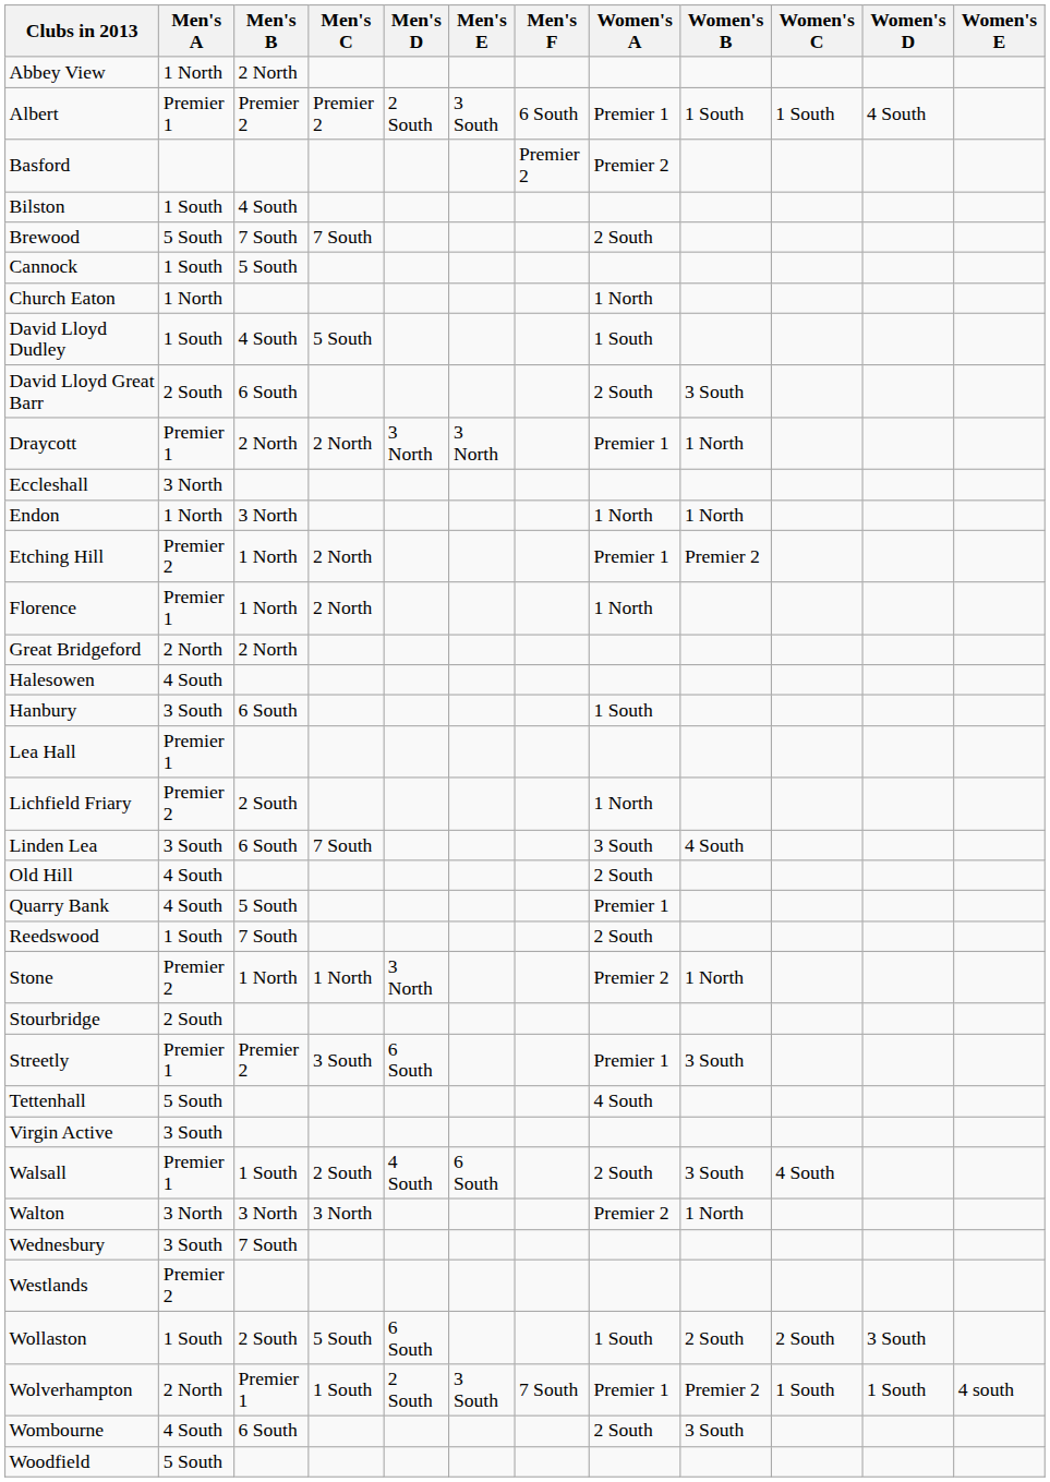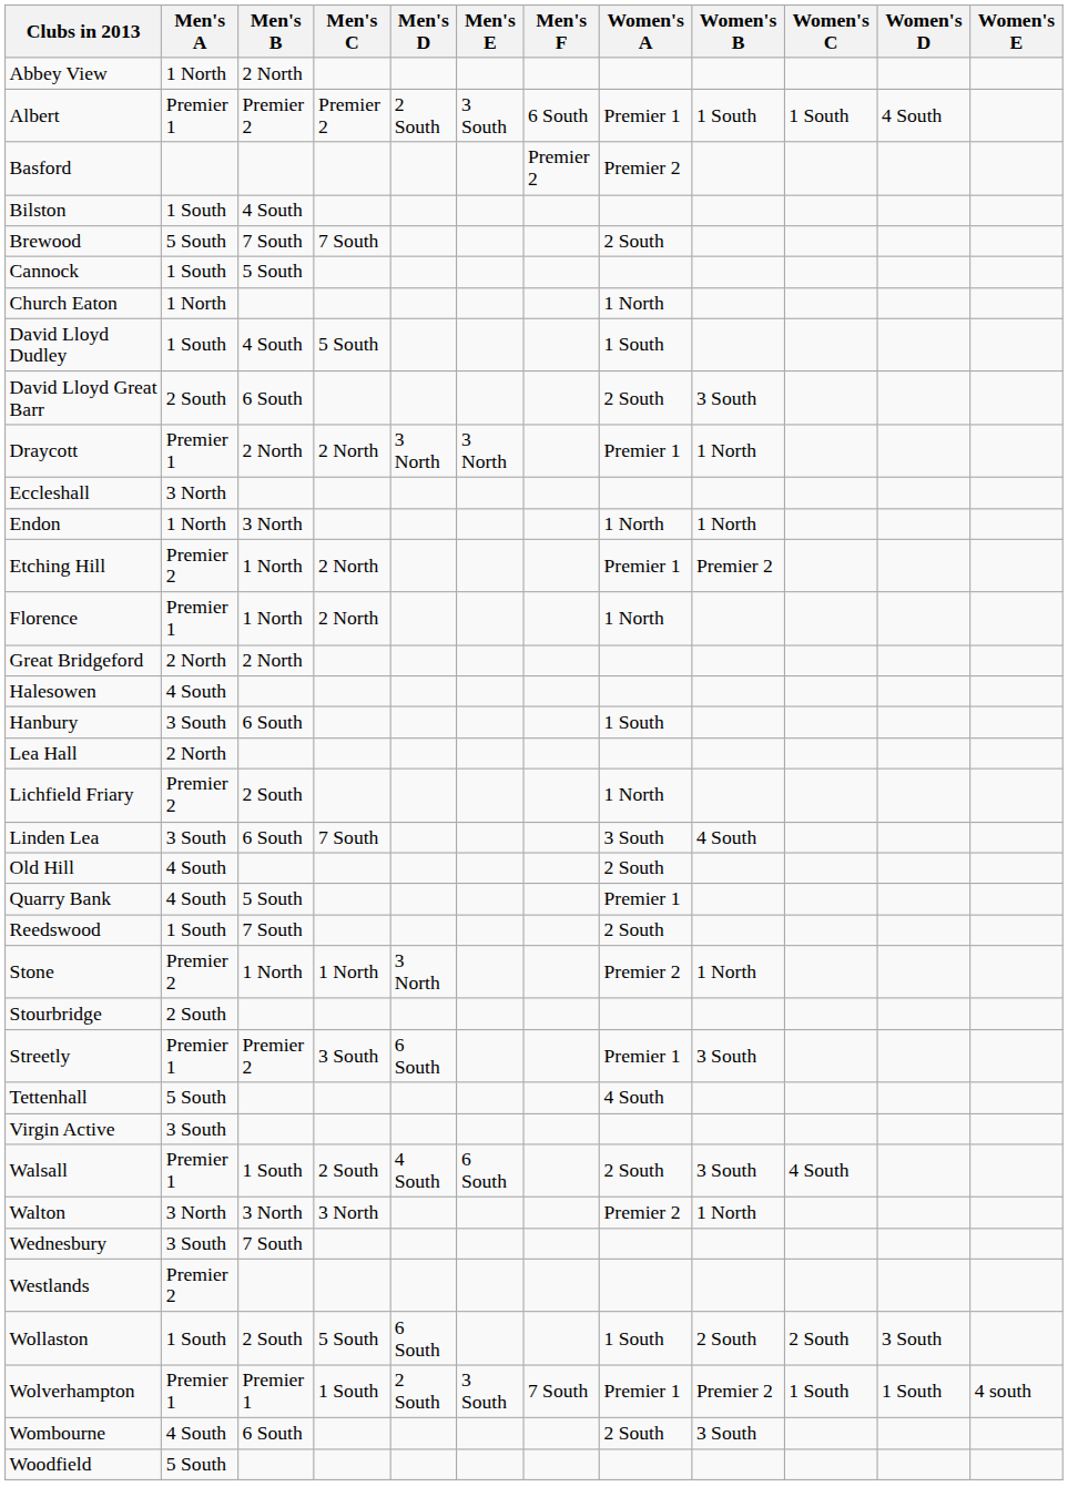 <table class="wikitable">
 <tr>
 <th>Clubs in 2013</th>
 <th>Men's A</th>
 <th>Men's B</th>
 <th>Men's C</th>
 <th>Men's D</th>
 <th>Men's E</th>
 <th>Men's F</th>
 <th>Women's A</th>
 <th>Women's B</th>
 <th>Women's C</th>
 <th>Women's D</th>
 <th>Women's E</th>
 </tr>
 <tr>
 <td>Abbey View</td>
 <td>1 North</td>
 <td>2 North</td>
 <td></td>
 <td></td>
 <td></td>
 <td></td>
 <td></td>
 <td></td>
 <td></td>
 <td></td>
 <td></td>
 </tr>
 <tr>
 <td>Albert</td>
 <td>Premier 1</td>
 <td>Premier 2</td>
 <td>Premier 2</td>
 <td>2 South</td>
 <td>3 South</td>
 <td>6 South</td>
 <td>Premier 1</td>
 <td>1 South</td>
 <td>1 South</td>
 <td>4 South</td>
 <td></td>
 </tr>
 <tr>
 <td>Basford</td>
 <td></td>
 <td></td>
 <td></td>
 <td></td>
 <td></td>
 <td>Premier 2</td>
 <td>Premier 2</td>
 <td></td>
 <td></td>
 <td></td>
 <td></td>
 </tr>
 <tr>
 <td>Bilston</td>
 <td>1 South</td>
 <td>4 South</td>
 <td></td>
 <td></td>
 <td></td>
 <td></td>
 <td></td>
 <td></td>
 <td></td>
 <td></td>
 <td></td>
 </tr>
 <tr>
 <td>Brewood</td>
 <td>5 South</td>
 <td>7 South</td>
 <td>7 South</td>
 <td></td>
 <td></td>
 <td></td>
 <td>2 South</td>
 <td></td>
 <td></td>
 <td></td>
 <td></td>
 </tr>
 <tr>
 <td>Cannock</td>
 <td>1 South</td>
 <td>5 South</td>
 <td></td>
 <td></td>
 <td></td>
 <td></td>
 <td></td>
 <td></td>
 <td></td>
 <td></td>
 <td></td>
 </tr>
 <tr>
 <td>Church Eaton</td>
 <td>1 North</td>
 <td></td>
 <td></td>
 <td></td>
 <td></td>
 <td></td>
 <td>1 North</td>
 <td></td>
 <td></td>
 <td></td>
 <td></td>
 </tr>
 <tr>
 <td>David Lloyd Dudley</td>
 <td>1 South</td>
 <td>4 South</td>
 <td>5 South</td>
 <td></td>
 <td></td>
 <td></td>
 <td>1 South</td>
 <td></td>
 <td></td>
 <td></td>
 <td></td>
 </tr>
 <tr>
 <td>David Lloyd Great Barr</td>
 <td>2 South</td>
 <td>6 South</td>
 <td></td>
 <td></td>
 <td></td>
 <td></td>
 <td>2 South</td>
 <td>3 South</td>
 <td></td>
 <td></td>
 <td></td>
 </tr>
 <tr>
 <td>Draycott</td>
 <td>Premier 1</td>
 <td>2 North</td>
 <td>2 North</td>
 <td>3 North</td>
 <td>3 North</td>
 <td></td>
 <td>Premier 1</td>
 <td>1 North</td>
 <td></td>
 <td></td>
 <td></td>
 </tr>
 <tr>
 <td>Eccleshall</td>
 <td>3 North</td>
 <td></td>
 <td></td>
 <td></td>
 <td></td>
 <td></td>
 <td></td>
 <td></td>
 <td></td>
 <td></td>
 <td></td>
 </tr>
 <tr>
 <td>Endon</td>
 <td>1 North</td>
 <td>3 North</td>
 <td></td>
 <td></td>
 <td></td>
 <td></td>
 <td>1 North</td>
 <td>1 North</td>
 <td></td>
 <td></td>
 <td></td>
 </tr>
 <tr>
 <td>Etching Hill</td>
 <td>Premier 2</td>
 <td>1 North</td>
 <td>2 North</td>
 <td></td>
 <td></td>
 <td></td>
 <td>Premier 1</td>
 <td>Premier 2</td>
 <td></td>
 <td></td>
 <td></td>
 </tr>
 <tr>
 <td>Florence</td>
 <td>Premier 1</td>
 <td>1 North</td>
 <td>2 North</td>
 <td></td>
 <td></td>
 <td></td>
 <td>1 North</td>
 <td></td>
 <td></td>
 <td></td>
 <td></td>
 </tr>
 <tr>
 <td>Great Bridgeford</td>
 <td>2 North</td>
 <td>2 North</td>
 <td></td>
 <td></td>
 <td></td>
 <td></td>
 <td></td>
 <td></td>
 <td></td>
 <td></td>
 <td></td>
 </tr>
 <tr>
 <td>Halesowen</td>
 <td>4 South</td>
 <td></td>
 <td></td>
 <td></td>
 <td></td>
 <td></td>
 <td></td>
 <td></td>
 <td></td>
 <td></td>
 <td></td>
 </tr>
 <tr>
 <td>Hanbury</td>
 <td>3 South</td>
 <td>6 South</td>
 <td></td>
 <td></td>
 <td></td>
 <td></td>
 <td>1 South</td>
 <td></td>
 <td></td>
 <td></td>
 <td></td>
 </tr>
 <tr>
 <td>Lea Hall</td>
-<td>Premier 1</td>
+<td>2 North</td>
 <td></td>
 <td></td>
 <td></td>
 <td></td>
 <td></td>
 <td></td>
 <td></td>
 <td></td>
 <td></td>
 <td></td>
 </tr>
 <tr>
 <td>Lichfield Friary</td>
 <td>Premier 2</td>
 <td>2 South</td>
 <td></td>
 <td></td>
 <td></td>
 <td></td>
 <td>1 North</td>
 <td></td>
 <td></td>
 <td></td>
 <td></td>
 </tr>
 <tr>
 <td>Linden Lea</td>
 <td>3 South</td>
 <td>6 South</td>
 <td>7 South</td>
 <td></td>
 <td></td>
 <td></td>
 <td>3 South</td>
 <td>4 South</td>
 <td></td>
 <td></td>
 <td></td>
 </tr>
 <tr>
 <td>Old Hill</td>
 <td>4 South</td>
 <td></td>
 <td></td>
 <td></td>
 <td></td>
 <td></td>
 <td>2 South</td>
 <td></td>
 <td></td>
 <td></td>
 <td></td>
 </tr>
 <tr>
 <td>Quarry Bank</td>
 <td>4 South</td>
 <td>5 South</td>
 <td></td>
 <td></td>
 <td></td>
 <td></td>
 <td>Premier 1</td>
 <td></td>
 <td></td>
 <td></td>
 <td></td>
 </tr>
 <tr>
 <td>Reedswood</td>
 <td>1 South</td>
 <td>7 South</td>
 <td></td>
 <td></td>
 <td></td>
 <td></td>
 <td>2 South</td>
 <td></td>
 <td></td>
 <td></td>
 <td></td>
 </tr>
 <tr>
 <td>Stone</td>
 <td>Premier 2</td>
 <td>1 North</td>
 <td>1 North</td>
 <td>3 North</td>
 <td></td>
 <td></td>
 <td>Premier 2</td>
 <td>1 North</td>
 <td></td>
 <td></td>
 <td></td>
 </tr>
 <tr>
 <td>Stourbridge</td>
 <td>2 South</td>
 <td></td>
 <td></td>
 <td></td>
 <td></td>
 <td></td>
 <td></td>
 <td></td>
 <td></td>
 <td></td>
 <td></td>
 </tr>
 <tr>
 <td>Streetly</td>
 <td>Premier 1</td>
 <td>Premier 2</td>
 <td>3 South</td>
 <td>6 South</td>
 <td></td>
 <td></td>
 <td>Premier 1</td>
 <td>3 South</td>
 <td></td>
 <td></td>
 <td></td>
 </tr>
 <tr>
 <td>Tettenhall</td>
 <td>5 South</td>
 <td></td>
 <td></td>
 <td></td>
 <td></td>
 <td></td>
 <td>4 South</td>
 <td></td>
 <td></td>
 <td></td>
 <td></td>
 </tr>
 <tr>
 <td>Virgin Active</td>
 <td>3 South</td>
 <td></td>
 <td></td>
 <td></td>
 <td></td>
 <td></td>
 <td></td>
 <td></td>
 <td></td>
 <td></td>
 <td></td>
 </tr>
 <tr>
 <td>Walsall</td>
 <td>Premier 1</td>
 <td>1 South</td>
 <td>2 South</td>
 <td>4 South</td>
 <td>6 South</td>
 <td></td>
 <td>2 South</td>
 <td>3 South</td>
 <td>4 South</td>
 <td></td>
 <td></td>
 </tr>
 <tr>
 <td>Walton</td>
 <td>3 North</td>
 <td>3 North</td>
 <td>3 North</td>
 <td></td>
 <td></td>
 <td></td>
 <td>Premier 2</td>
 <td>1 North</td>
 <td></td>
 <td></td>
 <td></td>
 </tr>
 <tr>
 <td>Wednesbury</td>
 <td>3 South</td>
 <td>7 South</td>
 <td></td>
 <td></td>
 <td></td>
 <td></td>
 <td></td>
 <td></td>
 <td></td>
 <td></td>
 <td></td>
 </tr>
 <tr>
 <td>Westlands</td>
 <td>Premier 2</td>
 <td></td>
 <td></td>
 <td></td>
 <td></td>
 <td></td>
 <td></td>
 <td></td>
 <td></td>
 <td></td>
 <td></td>
 </tr>
 <tr>
 <td>Wollaston</td>
 <td>1 South</td>
 <td>2 South</td>
 <td>5 South</td>
 <td>6 South</td>
 <td></td>
 <td></td>
 <td>1 South</td>
 <td>2 South</td>
 <td>2 South</td>
 <td>3 South</td>
 <td></td>
 </tr>
 <tr>
 <td>Wolverhampton</td>
-<td>2 North</td>
+<td>Premier 1</td>
 <td>Premier 1</td>
 <td>1 South</td>
 <td>2 South</td>
 <td>3 South</td>
 <td>7 South</td>
 <td>Premier 1</td>
 <td>Premier 2</td>
 <td>1 South</td>
 <td>1 South</td>
 <td>4 south</td>
 </tr>
 <tr>
 <td>Wombourne</td>
 <td>4 South</td>
 <td>6 South</td>
 <td></td>
 <td></td>
 <td></td>
 <td></td>
 <td>2 South</td>
 <td>3 South</td>
 <td></td>
 <td></td>
 <td></td>
 </tr>
 <tr>
 <td>Woodfield</td>
 <td>5 South</td>
 <td></td>
 <td></td>
 <td></td>
 <td></td>
 <td></td>
 <td></td>
 <td></td>
 <td></td>
 <td></td>
 <td></td>
 </tr>
 </table>
